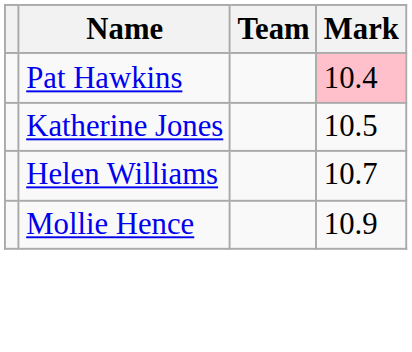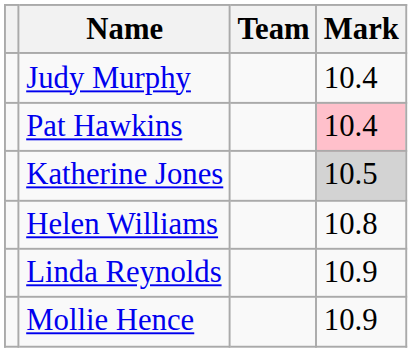 <table class=wikitable>
 <tr>
 <th></th>
 <th>Name</th>
 <th>Team</th>
 <th>Mark</th>
+</tr>
+<tr>
+<td></td>
+<td><a href='#'>Judy Murphy</a></td>
+<td></td>
+<td>10.4 </td>
 </tr>
 <tr>
 <td></td>
 <td><a href='#'>Pat Hawkins</a></td>
 <td></td>
 <td style="background: pink;">10.4 </td>
 </tr>
 <tr>
 <td></td>
 <td><a href='#'>Katherine Jones</a></td>
 <td></td>
-<td>10.5 </td>
+<td style="background: lightgrey;">10.5 </td>
 </tr>
 <tr>
 <td></td>
 <td><a href='#'>Helen Williams</a></td>
 <td></td>
-<td>10.7 </td>
+<td>10.8 </td>
+</tr>
+<tr>
+<td></td>
+<td><a href='#'>Linda Reynolds</a></td>
+<td></td>
+<td>10.9 </td>
 </tr>
 <tr>
 <td></td>
 <td><a href='#'>Mollie Hence</a></td>
 <td></td>
 <td>10.9 </td>
 </tr>
 </table>
